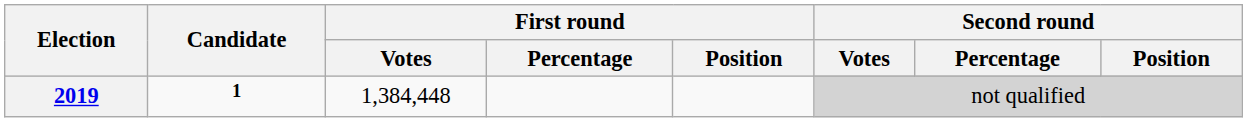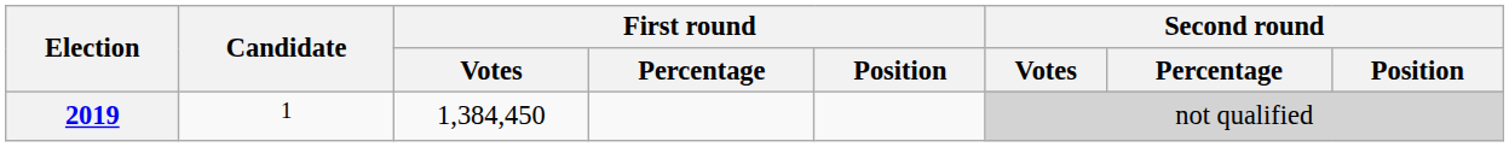 <table class=wikitable width=70%>
 <tr>
 <th rowspan=2>Election</th>
 <th rowspan=2>Candidate</th>
 <th colspan=3>First round</th>
 <th colspan=3>Second round</th>
 </tr>
 <tr>
 <th>Votes</th>
 <th>Percentage</th>
 <th>Position</th>
 <th>Votes</th>
 <th>Percentage</th>
 <th>Position</th>
 </tr>
 <tr align=center>
 <th><a href='#'>2019</a></th>
-<td><strong><sup>1</sup></strong></td>
-<td>1,384,448</td>
+<td><sup>1</sup></td>
+<td>1,384,450</td>
 <td></td>
 <td></td>
 <td bgcolor=lightgrey colspan=3>not qualified</td>
 </tr>
 </table>
